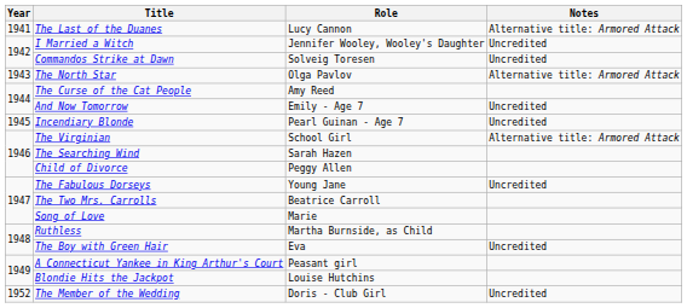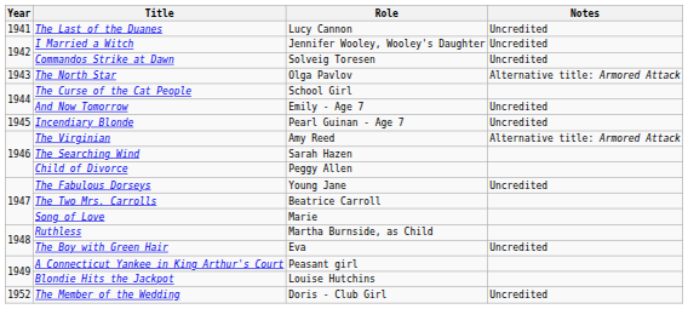 <table class="wikitable sortable">
 <tr>
 <th>Year</th>
 <th>Title</th>
 <th>Role</th>
 <th class="unsortable">Notes</th>
 </tr>
 <tr>
 <td>1941</td>
 <td><em><a href='#'>The Last of the Duanes</a></em></td>
 <td>Lucy Cannon</td>
-<td>Alternative title: <em>Armored Attack</em></td>
+<td>Uncredited</td>
 </tr>
 <tr>
 <td rowspan=2>1942</td>
 <td><em><a href='#'>I Married a Witch</a></em></td>
 <td>Jennifer Wooley, Wooley's Daughter</td>
 <td>Uncredited</td>
 </tr>
 <tr>
 <td><em><a href='#'>Commandos Strike at Dawn</a></em></td>
 <td>Solveig Toresen</td>
 <td>Uncredited</td>
 </tr>
 <tr>
 <td>1943</td>
 <td><em><a href='#'>The North Star</a></em></td>
 <td>Olga Pavlov</td>
 <td>Alternative title: <em>Armored Attack</em></td>
 </tr>
 <tr>
 <td rowspan=2>1944</td>
 <td><em><a href='#'>The Curse of the Cat People</a></em></td>
-<td>Amy Reed</td>
+<td>School Girl</td>
 <td></td>
 </tr>
 <tr>
 <td><em><a href='#'>And Now Tomorrow</a></em></td>
 <td>Emily - Age 7</td>
 <td>Uncredited</td>
 </tr>
 <tr>
 <td>1945</td>
 <td><em><a href='#'>Incendiary Blonde</a></em></td>
 <td>Pearl Guinan - Age 7</td>
 <td>Uncredited</td>
 </tr>
 <tr>
 <td rowspan=3>1946</td>
 <td><em><a href='#'>The Virginian</a></em></td>
-<td>School Girl</td>
+<td>Amy Reed</td>
 <td>Alternative title: <em>Armored Attack</em></td>
 </tr>
 <tr>
 <td><em><a href='#'>The Searching Wind</a></em></td>
 <td>Sarah Hazen</td>
 <td></td>
 </tr>
 <tr>
 <td><em><a href='#'>Child of Divorce</a></em></td>
 <td>Peggy Allen</td>
 <td></td>
 </tr>
 <tr>
 <td rowspan=3>1947</td>
 <td><em><a href='#'>The Fabulous Dorseys</a></em></td>
 <td>Young Jane</td>
 <td>Uncredited</td>
 </tr>
 <tr>
 <td><em><a href='#'>The Two Mrs. Carrolls</a></em></td>
 <td>Beatrice Carroll</td>
 <td></td>
 </tr>
 <tr>
 <td><em><a href='#'>Song of Love</a></em></td>
 <td>Marie</td>
 <td></td>
 </tr>
 <tr>
 <td rowspan=2>1948</td>
 <td><em><a href='#'>Ruthless</a></em></td>
 <td>Martha Burnside, as Child</td>
 <td></td>
 </tr>
 <tr>
 <td><em><a href='#'>The Boy with Green Hair</a></em></td>
 <td>Eva</td>
 <td>Uncredited</td>
 </tr>
 <tr>
 <td rowspan=2>1949</td>
 <td><em><a href='#'>A Connecticut Yankee in King Arthur's Court</a></em></td>
 <td>Peasant girl</td>
 <td></td>
 </tr>
 <tr>
 <td><em><a href='#'>Blondie Hits the Jackpot</a></em></td>
 <td>Louise Hutchins</td>
 <td></td>
 </tr>
 <tr>
 <td>1952</td>
 <td><em><a href='#'>The Member of the Wedding</a></em></td>
 <td>Doris - Club Girl</td>
 <td>Uncredited</td>
 </tr>
 </table>
